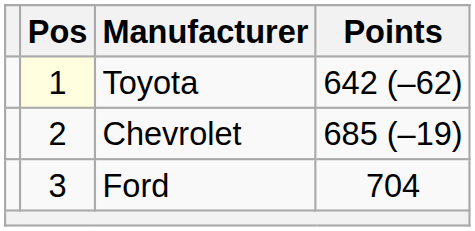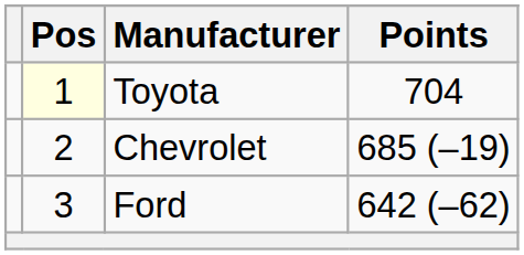 <table class="wikitable" style="font-size:95%">
 <tr>
 </tr>
 <tr>
 <th></th>
 <th>Pos</th>
 <th>Manufacturer</th>
 <th>Points</th>
 </tr>
 <tr>
 <td align="left"></td>
 <td style="background: lightyellow; text-align:center;">1</td>
 <td>Toyota</td>
-<td style="text-align:center;">642 (–62)</td>
+<td style="text-align:center;">704</td>
 </tr>
 <tr>
 <td align="left"></td>
 <td style="text-align:center;">2</td>
 <td>Chevrolet</td>
 <td style="text-align:center;">685 (–19)</td>
 </tr>
 <tr>
 <td align="left"></td>
 <td style="text-align:center;">3</td>
 <td>Ford</td>
-<td style="text-align:center;">704</td>
+<td style="text-align:center;">642 (–62)</td>
 </tr>
 <tr class="sortbottom">
 <th colspan="9"></th>
 </tr>
 </table>
